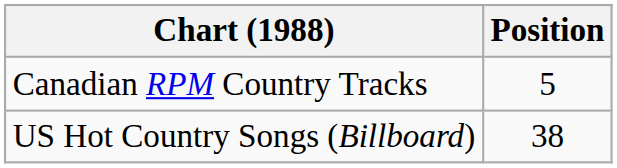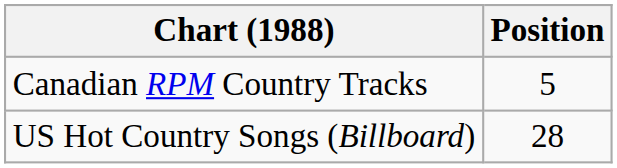 <table class="wikitable">
 <tr>
 <th>Chart (1988)</th>
 <th>Position</th>
 </tr>
 <tr>
 <td align="left">Canadian <em><a href='#'>RPM</a></em> Country Tracks</td>
 <td align="center">5</td>
 </tr>
 <tr>
 <td>US Hot Country Songs (<em>Billboard</em>)</td>
-<td align="center">38</td>
+<td align="center">28</td>
 </tr>
 </table>
